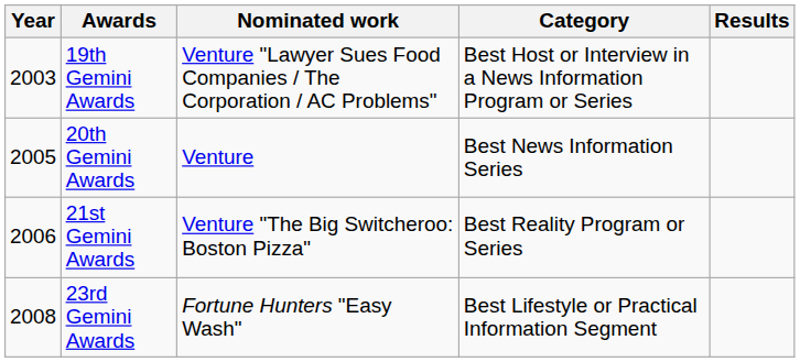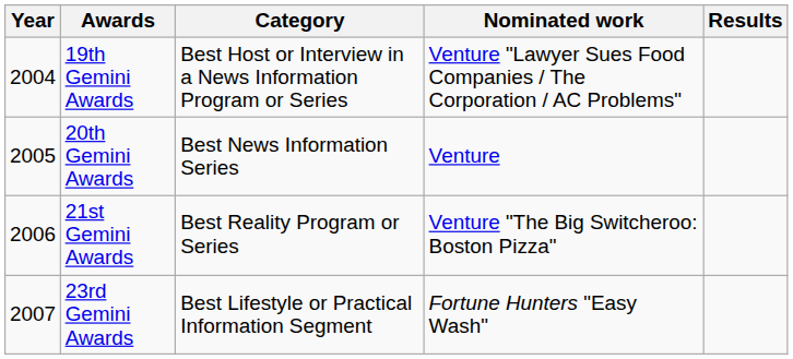 <table class="wikitable sortable">
 <tr>
 <th>Year</th>
 <th>Awards</th>
+<th>Category</th>
 <th>Nominated work</th>
-<th>Category</th>
 <th class="wikitable unsortable">Results</th>
 </tr>
 <tr>
-<td>2003</td>
+<td>2004</td>
 <td><a href='#'>19th Gemini Awards</a></td>
+<td>Best Host or Interview in a News Information Program or Series</td>
 <td><a href='#'>Venture</a> "Lawyer Sues Food Companies / The Corporation / AC Problems"</td>
-<td>Best Host or Interview in a News Information Program or Series</td>
 <td></td>
 </tr>
 <tr>
 <td>2005</td>
 <td><a href='#'>20th Gemini Awards</a></td>
+<td>Best News Information Series</td>
 <td><a href='#'>Venture</a></td>
-<td>Best News Information Series</td>
 <td></td>
 </tr>
 <tr>
 <td>2006</td>
 <td><a href='#'>21st Gemini Awards</a></td>
+<td>Best Reality Program or Series</td>
 <td><a href='#'>Venture</a> "The Big Switcheroo: Boston Pizza"</td>
-<td>Best Reality Program or Series</td>
 <td></td>
 </tr>
 <tr>
-<td>2008</td>
+<td>2007</td>
 <td><a href='#'>23rd Gemini Awards</a></td>
+<td>Best Lifestyle or Practical Information Segment</td>
 <td><em>Fortune Hunters</em> "Easy Wash"</td>
-<td>Best Lifestyle or Practical Information Segment</td>
 <td></td>
 </tr>
 </table>
